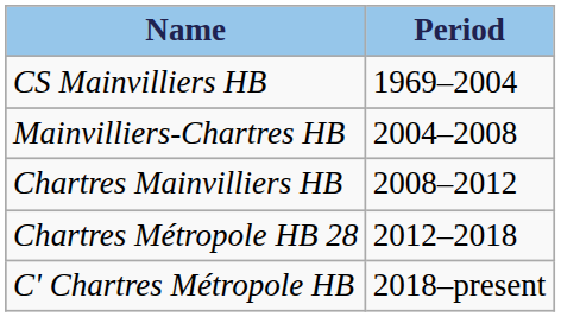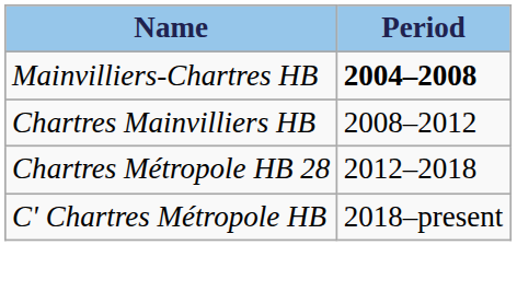 <table class="wikitable" style="text-align: left">
 <tr>
 <th style="color:#1F224F; background:#96C6EA">Name</th>
 <th style="color:#1F224F; background:#96C6EA">Period</th>
 </tr>
 <tr>
-<td align=left><em>CS Mainvilliers HB</em></td>
-<td>1969–2004</td>
-</tr>
-<tr>
 <td align=left><em>Mainvilliers-Chartres HB</em></td>
-<td>2004–2008</td>
+<td><strong>2004–2008</strong></td>
 </tr>
 <tr>
 <td align=left><em>Chartres Mainvilliers HB</em></td>
 <td>2008–2012</td>
 </tr>
 <tr>
 <td align=left><em>Chartres Métropole HB 28</em></td>
 <td>2012–2018</td>
 </tr>
 <tr>
 <td align=left><em>C' Chartres Métropole HB</em></td>
 <td>2018–present</td>
 </tr>
 </table>
